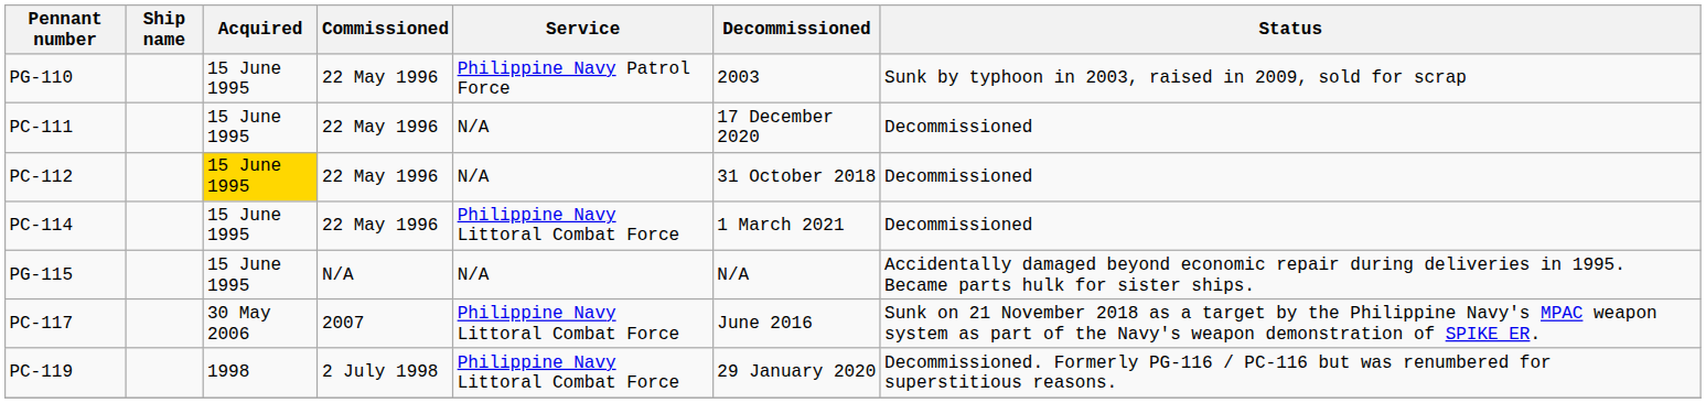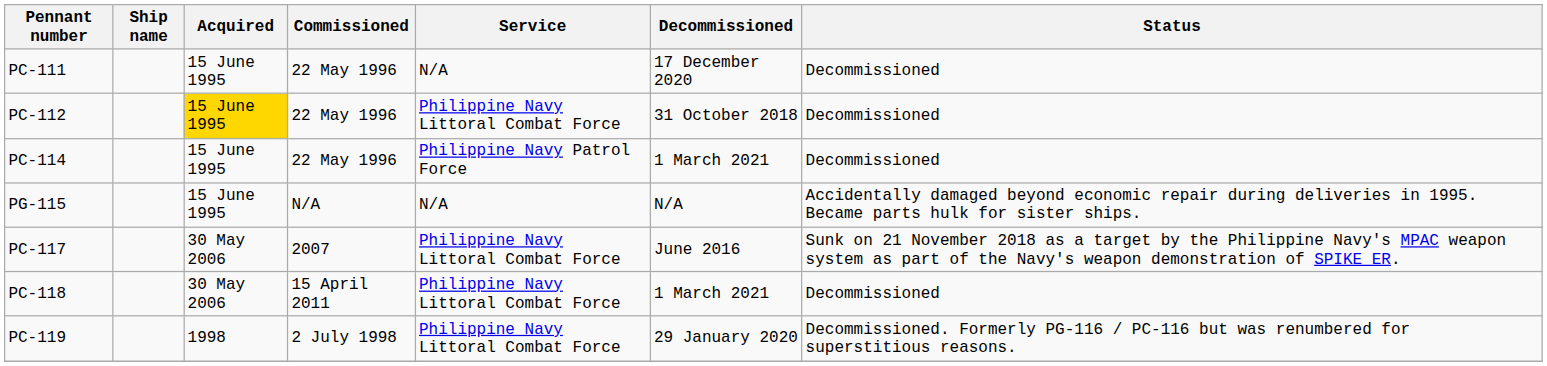 <table class="wikitable">
 <tr>
 <th>Pennant number</th>
 <th>Ship name</th>
 <th>Acquired</th>
 <th>Commissioned</th>
 <th>Service</th>
 <th>Decommissioned</th>
 <th>Status</th>
-</tr>
-<tr>
-<td>PG-110</td>
-<td></td>
-<td>15 June 1995</td>
-<td>22 May 1996</td>
-<td><a href='#'>Philippine Navy</a> Patrol Force</td>
-<td>2003</td>
-<td>Sunk by typhoon in 2003, raised in 2009, sold for scrap</td>
 </tr>
 <tr>
 <td>PC-111</td>
 <td></td>
 <td>15 June 1995</td>
 <td>22 May 1996</td>
 <td>N/A</td>
 <td>17 December 2020</td>
 <td>Decommissioned</td>
 </tr>
 <tr>
 <td>PC-112</td>
 <td></td>
 <td style="background: gold;">15 June 1995</td>
 <td>22 May 1996</td>
-<td>N/A</td>
+<td><a href='#'>Philippine Navy</a> Littoral Combat Force</td>
 <td>31 October 2018</td>
 <td>Decommissioned</td>
 </tr>
 <tr>
 <td>PC-114</td>
 <td></td>
 <td>15 June 1995</td>
 <td>22 May 1996</td>
-<td><a href='#'>Philippine Navy</a> Littoral Combat Force</td>
+<td><a href='#'>Philippine Navy</a> Patrol Force</td>
 <td>1 March 2021</td>
 <td>Decommissioned</td>
 </tr>
 <tr>
 <td>PG-115</td>
 <td></td>
 <td>15 June 1995</td>
 <td>N/A</td>
 <td>N/A</td>
 <td>N/A</td>
 <td>Accidentally damaged beyond economic repair during deliveries in 1995. Became parts hulk for sister ships.</td>
 </tr>
 <tr>
 <td>PC-117</td>
 <td></td>
 <td>30 May 2006</td>
 <td>2007</td>
 <td><a href='#'>Philippine Navy</a> Littoral Combat Force</td>
 <td>June 2016</td>
 <td>Sunk on 21 November 2018 as a target by the Philippine Navy's <a href='#'>MPAC</a> weapon system as part of the Navy's weapon demonstration of <a href='#'>SPIKE ER</a>.</td>
 </tr>
 <tr>
+<td>PC-118</td>
+<td></td>
+<td>30 May 2006</td>
+<td>15 April 2011</td>
+<td><a href='#'>Philippine Navy</a> Littoral Combat Force</td>
+<td>1 March 2021</td>
+<td>Decommissioned</td>
+</tr>
+<tr>
 <td>PC-119</td>
 <td></td>
 <td>1998</td>
 <td>2 July 1998</td>
 <td><a href='#'>Philippine Navy</a> Littoral Combat Force</td>
 <td>29 January 2020</td>
 <td>Decommissioned. Formerly PG-116 / PC-116 but was renumbered for superstitious reasons.</td>
 </tr>
 <tr>
 </tr>
 </table>
